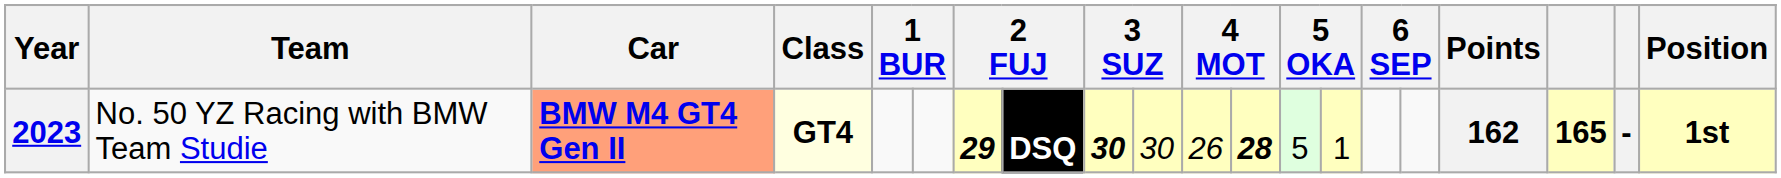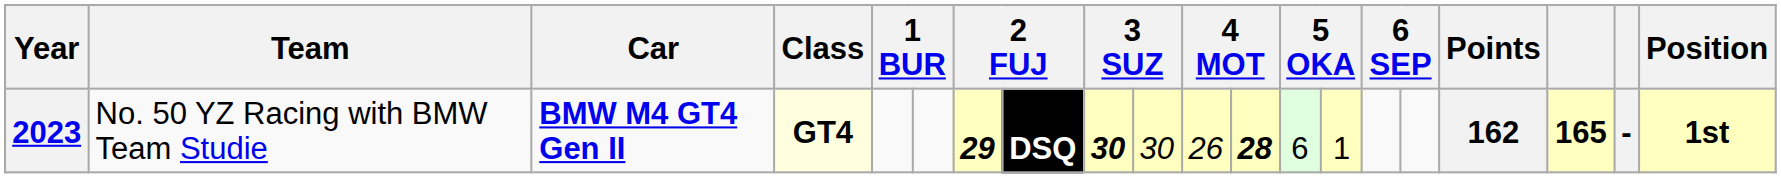 <table class="wikitable" style="font-size: 95%; text-align:center;">
 <tr>
 <th>Year</th>
 <th>Team</th>
 <th>Car</th>
 <th>Class</th>
 <th colspan="2">1<br><a href='#'>BUR</a></th>
 <th colspan="2">2<br><a href='#'>FUJ</a></th>
 <th colspan="2">3<br><a href='#'>SUZ</a></th>
 <th colspan="2">4<br><a href='#'>MOT</a></th>
 <th colspan="2">5<br><a href='#'>OKA</a></th>
 <th colspan="2">6<br><a href='#'>SEP</a></th>
 <th>Points</th>
 <th></th>
 <th></th>
 <th>Position</th>
 </tr>
 <tr>
 <th><a href='#'>2023</a></th>
 <td align="left"> No. 50 YZ Racing with BMW Team <a href='#'>Studie</a></td>
-<td align="left" style="background: lightsalmon;"><a href='#'><strong>BMW M4 GT4 Gen II</strong></a></td>
+<td align="left"><a href='#'><strong>BMW M4 GT4 Gen II</strong></a></td>
 <td style="background: lightyellow;"><strong>GT4</strong></td>
 <td></td>
 <td></td>
 <td style="background:#FFFFBF;"><br><strong><em>29</em></strong></td>
 <td style="background-color:#000000;color:white"><br><strong>DSQ</strong></td>
 <td style="background:#FFFFBF;"><br><strong><em>30</em></strong></td>
 <td style="background:#FFFFBF;"><br><em>30</em></td>
 <td style="background:#FFFFBF;"><br><em>26</em></td>
 <td style="background:#FFFFBF;"><br><strong><em>28</em></strong></td>
-<td style="background:#DFFFDF;"><br>5</td>
+<td style="background:#DFFFDF;"><br>6</td>
 <td style="background:#FFFFBF;"><br>1</td>
 <td></td>
 <td></td>
 <th>162</th>
 <th style="background:#FFFFBF;">165</th>
 <th>-</th>
 <td bgcolor="#FFFFBF"><strong>1st</strong></td>
 </tr>
 </table>
